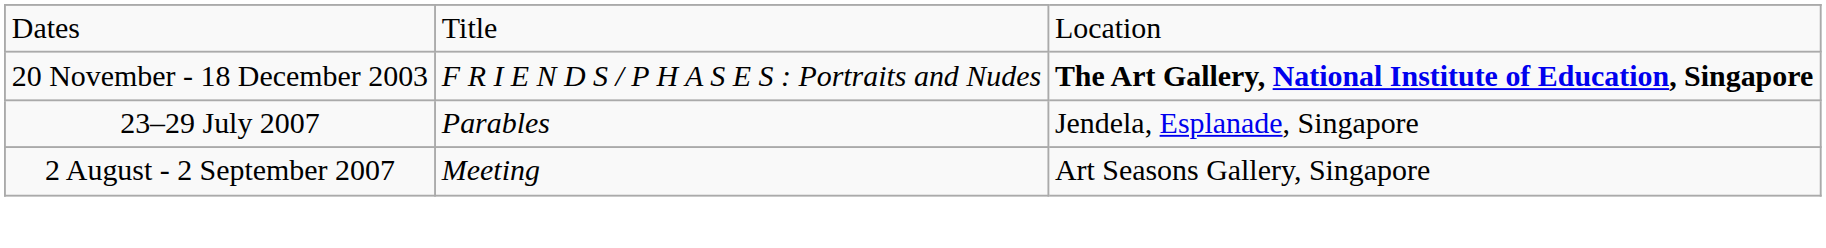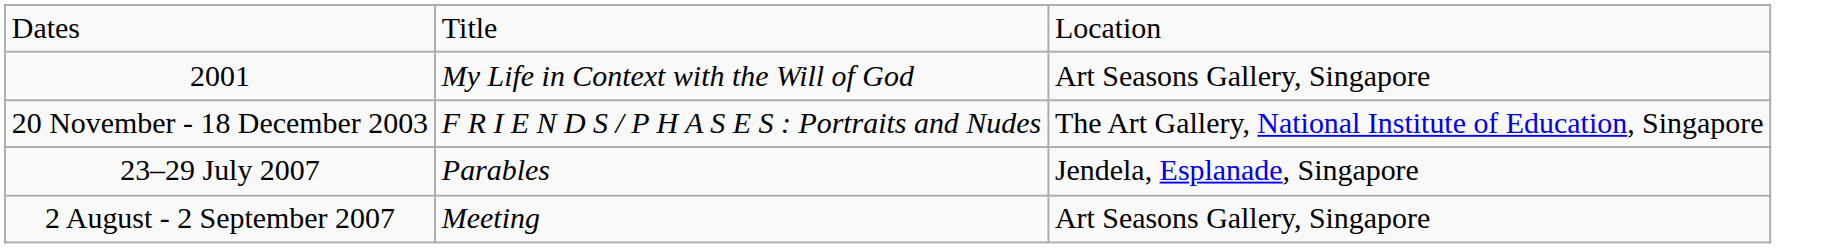 <table class="wikitable">
 <tr>
 <td>Dates</td>
 <td>Title</td>
 <td>Location</td>
 </tr>
 <tr>
+<td align=center>2001</td>
+<td><em>My Life in Context with the Will of God</em></td>
+<td>Art Seasons Gallery, Singapore</td>
+</tr>
+<tr>
 <td align=center>20 November - 18 December 2003</td>
 <td><em>F R I E N D S / P H A S E S : Portraits and Nudes</em></td>
-<td><strong>The Art Gallery, <a href='#'>National Institute of Education</a>, Singapore</strong></td>
+<td>The Art Gallery, <a href='#'>National Institute of Education</a>, Singapore</td>
 </tr>
 <tr>
 <td align="center">23–29 July 2007</td>
 <td><em>Parables</em></td>
 <td>Jendela, <a href='#'>Esplanade</a>, Singapore</td>
 </tr>
 <tr>
 <td align=center>2 August - 2 September 2007</td>
 <td><em>Meeting</em></td>
 <td>Art Seasons Gallery, Singapore</td>
 </tr>
 </table>
